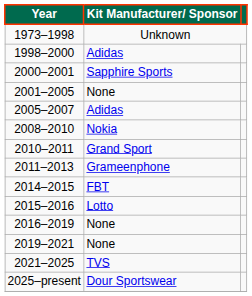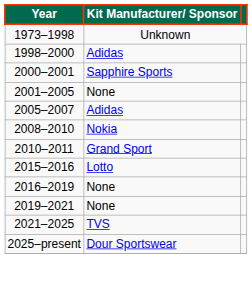 <table class="wikitable" style="text-align:center;margin-left:1em;float:center">
 <tr>
 <th style="background: #006a4e;border: 2px solid #ff3300;color: #FFFFFF; text-align:center;">Year</th>
 <th style="background: #006a4e;border: 2px solid #ff3300;color: #FFFFFF; text-align:center;">Kit Manufacturer/ Sponsor</th>
 <th style="background: #006a4e;border: 2px solid #ff3300;color: #FFFFFF; "></th>
 </tr>
 <tr>
 <td>1973–1998</td>
 <td colspan="2" style="text-align:center;">Unknown</td>
 </tr>
 <tr>
 <td>1998–2000</td>
 <td style="text-align:left"> <a href='#'>Adidas</a></td>
 <td></td>
 </tr>
 <tr>
 <td>2000–2001</td>
 <td style="text-align:left"> <a href='#'>Sapphire Sports</a></td>
 <td></td>
 </tr>
 <tr>
 <td>2001–2005</td>
 <td style="text-align:left;">None</td>
 <td></td>
 </tr>
 <tr>
 <td>2005–2007</td>
 <td style="text-align:left"> <a href='#'>Adidas</a></td>
 <td></td>
 </tr>
 <tr>
 <td>2008–2010</td>
 <td style="text-align:left"> <a href='#'>Nokia</a></td>
 <td></td>
 </tr>
 <tr>
 <td>2010–2011</td>
 <td style="text-align:left"> <a href='#'>Grand Sport</a></td>
 <td></td>
 </tr>
 <tr>
-<td>2011–2013</td>
-<td style="text-align:left"> <a href='#'>Grameenphone</a></td>
-<td></td>
-</tr>
-<tr>
-<td>2014–2015</td>
-<td style="text-align:left"> <a href='#'>FBT</a></td>
-<td></td>
-</tr>
-<tr>
 <td>2015–2016</td>
 <td style="text-align:left"> <a href='#'>Lotto</a></td>
 <td></td>
 </tr>
 <tr>
 <td>2016–2019</td>
 <td style="text-align:left;">None</td>
 <td></td>
 </tr>
 <tr>
 <td>2019–2021</td>
 <td style="text-align:left;">None</td>
 <td></td>
 </tr>
 <tr>
 <td>2021–2025</td>
 <td style="text-align:left"> <a href='#'>TVS</a></td>
 <td></td>
 </tr>
 <tr>
 <td>2025–present</td>
 <td style="text-align:left;"> <a href='#'>Dour Sportswear</a></td>
 <td></td>
 </tr>
 <tr>
 </tr>
 </table>
